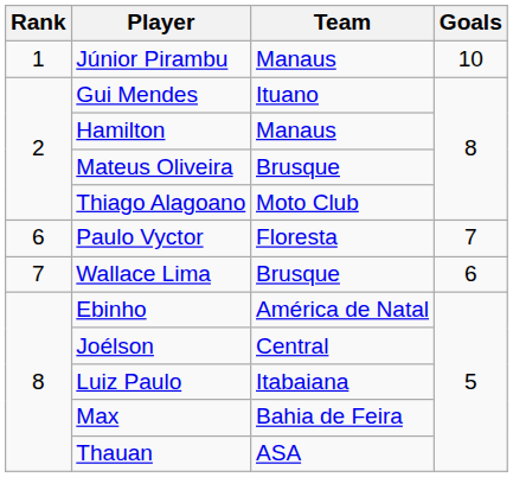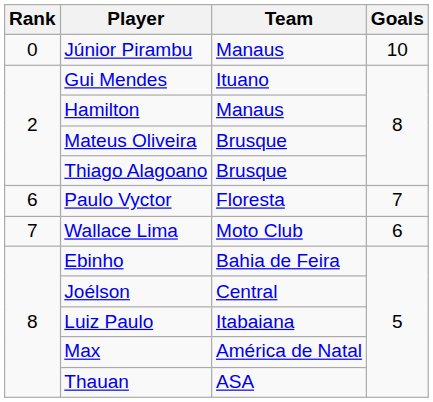 <table class="wikitable" style="text-align:left">
 <tr>
 <th>Rank</th>
 <th>Player</th>
 <th>Team</th>
 <th>Goals</th>
 </tr>
 <tr>
-<td align=center>1</td>
+<td align=center>0</td>
 <td><a href='#'>Júnior Pirambu</a></td>
 <td> <a href='#'>Manaus</a></td>
 <td align=center>10</td>
 </tr>
 <tr>
 <td align=center rowspan=4>2</td>
 <td><a href='#'>Gui Mendes</a></td>
 <td> <a href='#'>Ituano</a></td>
 <td align=center rowspan=4>8</td>
 </tr>
 <tr>
 <td><a href='#'>Hamilton</a></td>
 <td> <a href='#'>Manaus</a></td>
 </tr>
 <tr>
 <td><a href='#'>Mateus Oliveira</a></td>
 <td> <a href='#'>Brusque</a></td>
 </tr>
 <tr>
 <td><a href='#'>Thiago Alagoano</a></td>
-<td> <a href='#'>Moto Club</a></td>
+<td> <a href='#'>Brusque</a></td>
 </tr>
 <tr>
 <td align=center>6</td>
 <td><a href='#'>Paulo Vyctor</a></td>
 <td> <a href='#'>Floresta</a></td>
 <td align=center>7</td>
 </tr>
 <tr>
 <td align=center>7</td>
 <td><a href='#'>Wallace Lima</a></td>
-<td> <a href='#'>Brusque</a></td>
+<td> <a href='#'>Moto Club</a></td>
 <td align=center>6</td>
 </tr>
 <tr>
 <td align=center rowspan=5>8</td>
 <td><a href='#'>Ebinho</a></td>
-<td> <a href='#'>América de Natal</a></td>
+<td> <a href='#'>Bahia de Feira</a></td>
 <td align=center rowspan=5>5</td>
 </tr>
 <tr>
 <td><a href='#'>Joélson</a></td>
 <td> <a href='#'>Central</a></td>
 </tr>
 <tr>
 <td><a href='#'>Luiz Paulo</a></td>
 <td> <a href='#'>Itabaiana</a></td>
 </tr>
 <tr>
 <td><a href='#'>Max</a></td>
-<td> <a href='#'>Bahia de Feira</a></td>
+<td> <a href='#'>América de Natal</a></td>
 </tr>
 <tr>
 <td><a href='#'>Thauan</a></td>
 <td> <a href='#'>ASA</a></td>
 </tr>
 </table>
